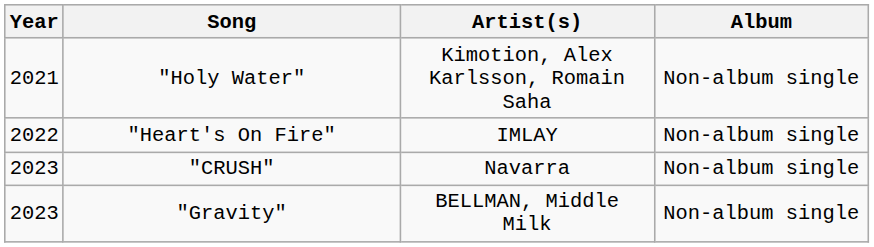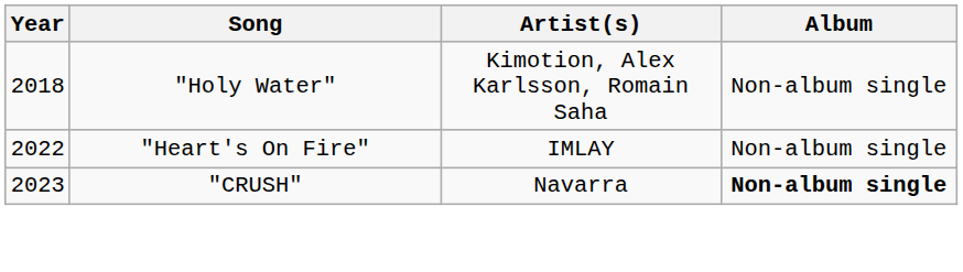 <table class="wikitable sortable" style="text-align: center;">
 <tr>
 <th rowspan="1">Year</th>
 <th rowspan="1" style="width:16em;">Song</th>
 <th rowspan="1" style="width:12em;">Artist(s)</th>
 <th rowspan="1" style="width:10em;">Album</th>
 </tr>
 <tr>
-<td>2021</td>
+<td>2018</td>
 <td>"Holy Water"</td>
 <td>Kimotion, Alex Karlsson, Romain Saha</td>
 <td>Non-album single</td>
 </tr>
 <tr>
 <td>2022</td>
 <td>"Heart's On Fire"</td>
 <td>IMLAY</td>
 <td>Non-album single</td>
 </tr>
 <tr>
 <td>2023</td>
 <td>"CRUSH"</td>
 <td>Navarra</td>
-<td>Non-album single</td>
-</tr>
-<tr>
-<td>2023</td>
-<td>"Gravity"</td>
-<td>BELLMAN, Middle Milk</td>
-<td>Non-album single</td>
+<td><strong>Non-album single</strong></td>
 </tr>
 </table>
